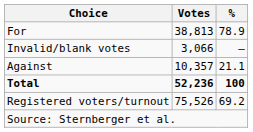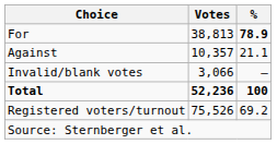 <table class=wikitable style=text-align:right>
 <tr>
 <th>Choice</th>
 <th>Votes</th>
 <th>%</th>
 </tr>
 <tr>
 <td align=left>For</td>
 <td>38,813</td>
-<td>78.9</td>
+<td><strong>78.9</strong></td>
+</tr>
+<tr>
+<td align=left>Against</td>
+<td>10,357</td>
+<td>21.1</td>
 </tr>
 <tr>
 <td align=left>Invalid/blank votes</td>
 <td>3,066</td>
 <td>–</td>
-</tr>
-<tr>
-<td align=left>Against</td>
-<td>10,357</td>
-<td>21.1</td>
 </tr>
 <tr>
 <td align=left><strong>Total</strong></td>
 <td><strong>52,236</strong></td>
 <td><strong>100</strong></td>
 </tr>
 <tr>
 <td align=left>Registered voters/turnout</td>
 <td>75,526</td>
 <td>69.2</td>
 </tr>
 <tr>
 <td align=left colspan=3>Source: Sternberger et al.</td>
 </tr>
 </table>
